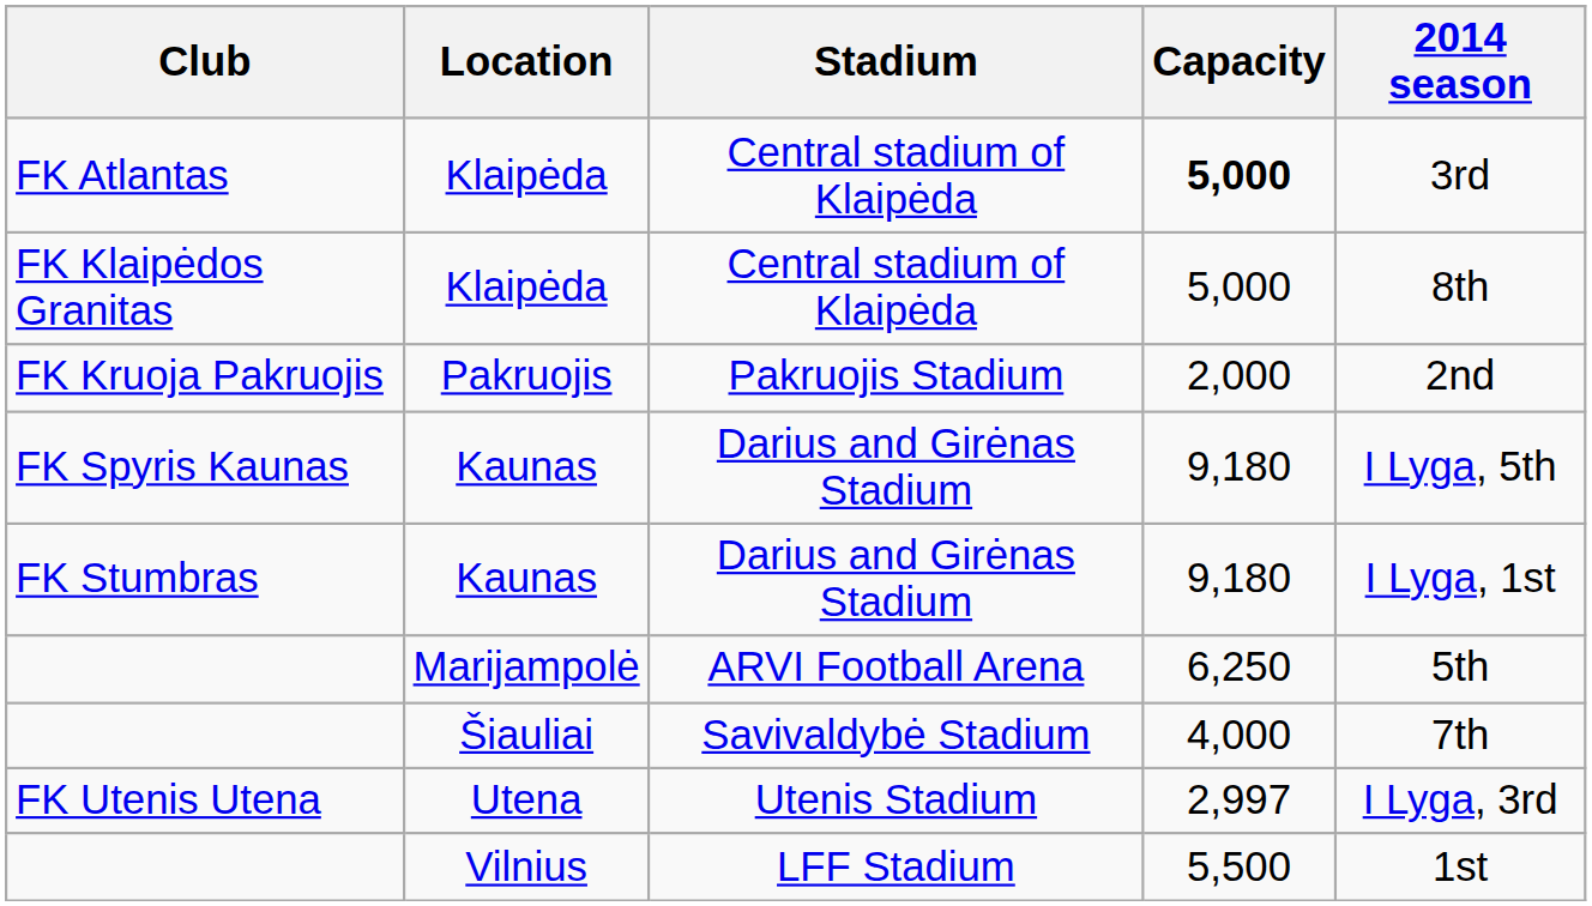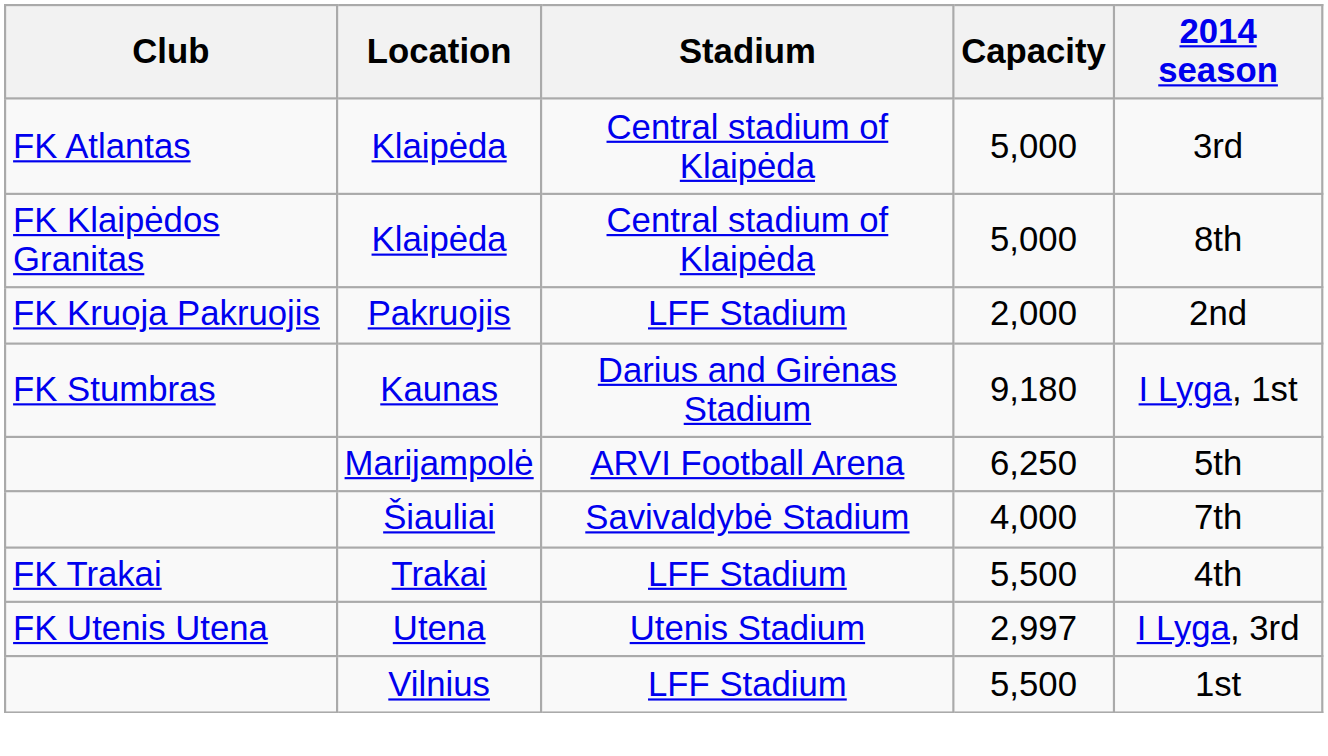 <table class="wikitable sortable" style="text-align:center;">
 <tr>
 <th>Club</th>
 <th>Location</th>
 <th>Stadium</th>
 <th>Capacity</th>
 <th data-sort-type="number"><a href='#'>2014 season</a></th>
 </tr>
 <tr>
 <td style="text-align:left;"><a href='#'>FK Atlantas</a></td>
 <td><a href='#'>Klaipėda</a></td>
 <td><a href='#'>Central stadium of Klaipėda</a></td>
-<td><strong>5,000</strong></td>
+<td>5,000</td>
 <td>3rd</td>
 </tr>
 <tr>
 <td style="text-align:left;"><a href='#'>FK Klaipėdos Granitas</a></td>
 <td><a href='#'>Klaipėda</a></td>
 <td><a href='#'>Central stadium of Klaipėda</a></td>
 <td>5,000</td>
 <td>8th</td>
 </tr>
 <tr>
 <td style="text-align:left;"><a href='#'>FK Kruoja Pakruojis</a></td>
 <td><a href='#'>Pakruojis</a></td>
-<td><a href='#'>Pakruojis Stadium</a></td>
+<td><a href='#'>LFF Stadium</a></td>
 <td>2,000</td>
 <td>2nd</td>
-</tr>
-<tr>
-<td style="text-align:left;"><a href='#'>FK Spyris Kaunas</a></td>
-<td><a href='#'>Kaunas</a></td>
-<td><a href='#'>Darius and Girėnas Stadium</a></td>
-<td>9,180</td>
-<td><a href='#'>I Lyga</a>, 5th</td>
 </tr>
 <tr>
 <td style="text-align:left;"><a href='#'>FK Stumbras</a></td>
 <td><a href='#'>Kaunas</a></td>
 <td><a href='#'>Darius and Girėnas Stadium</a></td>
 <td>9,180</td>
 <td><a href='#'>I Lyga</a>, 1st</td>
 </tr>
 <tr>
 <td style="text-align:left;"></td>
 <td><a href='#'>Marijampolė</a></td>
 <td><a href='#'>ARVI Football Arena</a></td>
 <td>6,250</td>
 <td>5th</td>
 </tr>
 <tr>
 <td style="text-align:left;"></td>
 <td><a href='#'>Šiauliai</a></td>
 <td><a href='#'>Savivaldybė Stadium</a></td>
 <td>4,000</td>
 <td>7th</td>
 </tr>
 <tr>
+<td style="text-align:left;"><a href='#'>FK Trakai</a></td>
+<td><a href='#'>Trakai</a></td>
+<td><a href='#'>LFF Stadium</a></td>
+<td>5,500</td>
+<td>4th</td>
+</tr>
+<tr>
 <td style="text-align:left;"><a href='#'>FK Utenis Utena</a></td>
 <td><a href='#'>Utena</a></td>
 <td><a href='#'>Utenis Stadium</a></td>
 <td>2,997</td>
 <td><a href='#'>I Lyga</a>, 3rd</td>
 </tr>
 <tr>
 <td style="text-align:left;"></td>
 <td><a href='#'>Vilnius</a></td>
 <td><a href='#'>LFF Stadium</a></td>
 <td>5,500</td>
 <td>1st</td>
 </tr>
 </table>
